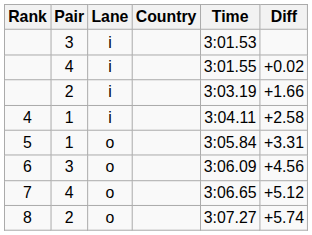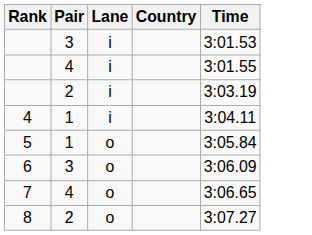 <table class="wikitable sortable" style="text-align:center">
 <tr>
 <th>Rank</th>
 <th>Pair</th>
 <th>Lane</th>
 <th>Country</th>
 <th>Time</th>
-<th>Diff</th>
 </tr>
 <tr>
 <td></td>
 <td>3</td>
 <td>i</td>
 <td align=left></td>
 <td>3:01.53</td>
-<td></td>
 </tr>
 <tr>
 <td></td>
 <td>4</td>
 <td>i</td>
 <td align=left></td>
 <td>3:01.55</td>
-<td>+0.02</td>
 </tr>
 <tr>
 <td></td>
 <td>2</td>
 <td>i</td>
 <td align=left></td>
 <td>3:03.19</td>
-<td>+1.66</td>
 </tr>
 <tr>
 <td>4</td>
 <td>1</td>
 <td>i</td>
 <td align=left></td>
 <td>3:04.11</td>
-<td>+2.58</td>
 </tr>
 <tr>
 <td>5</td>
 <td>1</td>
 <td>o</td>
 <td align=left></td>
 <td>3:05.84</td>
-<td>+3.31</td>
 </tr>
 <tr>
 <td>6</td>
 <td>3</td>
 <td>o</td>
 <td align=left></td>
 <td>3:06.09</td>
-<td>+4.56</td>
 </tr>
 <tr>
 <td>7</td>
 <td>4</td>
 <td>o</td>
 <td align=left></td>
 <td>3:06.65</td>
-<td>+5.12</td>
 </tr>
 <tr>
 <td>8</td>
 <td>2</td>
 <td>o</td>
 <td align=left></td>
 <td>3:07.27</td>
-<td>+5.74</td>
 </tr>
 </table>
